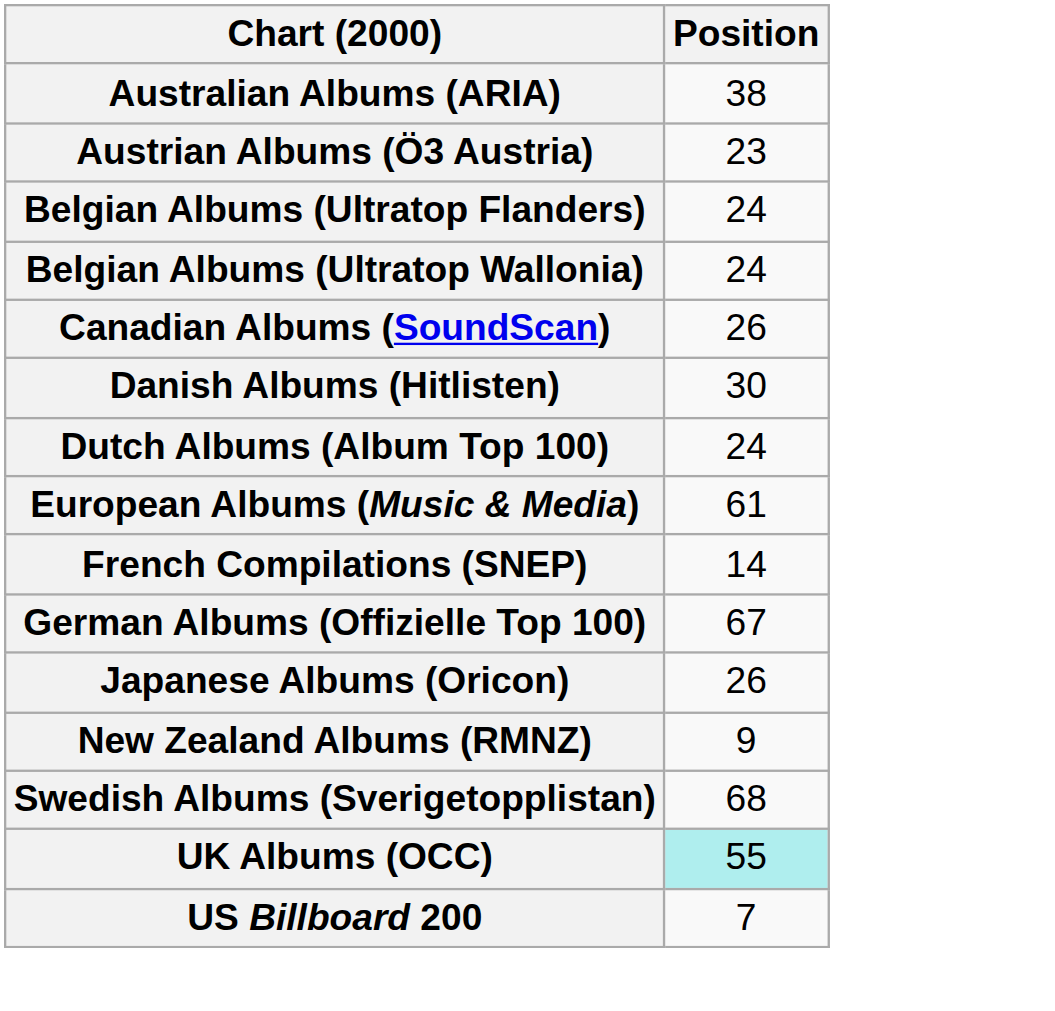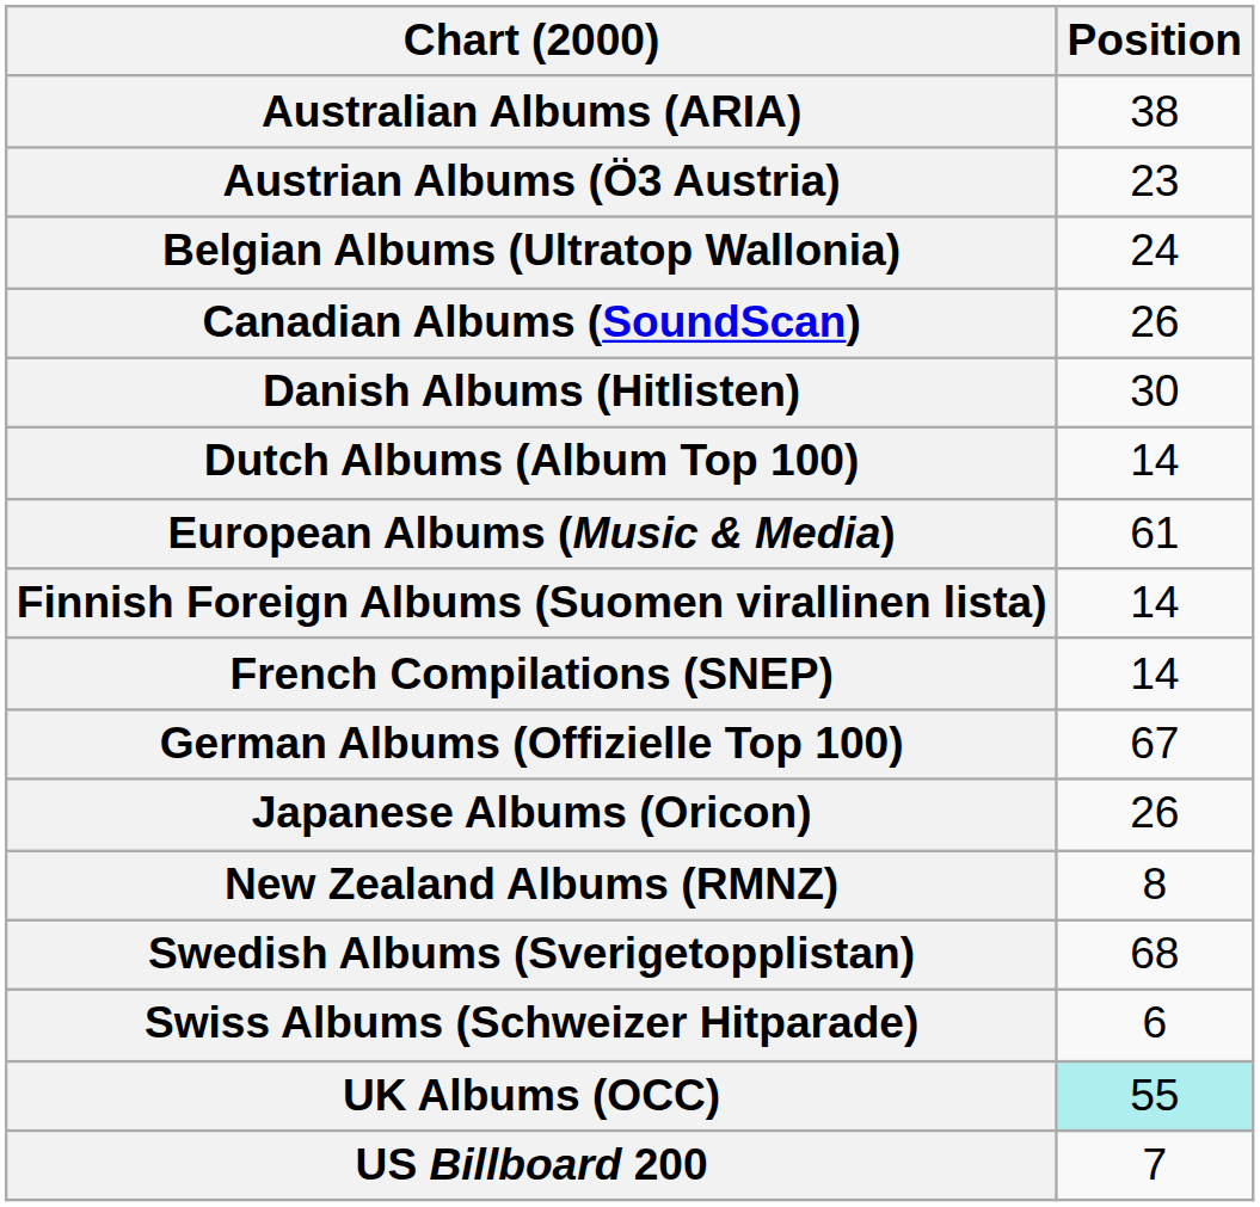 <table class="wikitable sortable plainrowheaders" style="text-align:center">
 <tr>
 <th scope="col">Chart (2000)</th>
 <th scope="col">Position</th>
 </tr>
 <tr>
 <th scope="row">Australian Albums (ARIA)</th>
 <td>38</td>
 </tr>
 <tr>
 <th scope="row">Austrian Albums (Ö3 Austria)</th>
 <td>23</td>
-</tr>
-<tr>
-<th scope="row">Belgian Albums (Ultratop Flanders)</th>
-<td>24</td>
 </tr>
 <tr>
 <th scope="row">Belgian Albums (Ultratop Wallonia)</th>
 <td>24</td>
 </tr>
 <tr>
 <th scope="row">Canadian Albums (<a href='#'>SoundScan</a>)</th>
 <td>26</td>
 </tr>
 <tr>
 <th scope="row">Danish Albums (Hitlisten)</th>
 <td>30</td>
 </tr>
 <tr>
 <th scope="row">Dutch Albums (Album Top 100)</th>
-<td>24</td>
+<td>14</td>
 </tr>
 <tr>
 <th scope="row">European Albums (<em>Music & Media</em>)</th>
 <td>61</td>
+</tr>
+<tr>
+<th scope="row">Finnish Foreign Albums (Suomen virallinen lista)</th>
+<td>14</td>
 </tr>
 <tr>
 <th scope="row">French Compilations (SNEP)</th>
 <td>14</td>
 </tr>
 <tr>
 <th scope="row">German Albums (Offizielle Top 100)</th>
 <td>67</td>
 </tr>
 <tr>
 <th scope="row">Japanese Albums (Oricon)</th>
 <td>26</td>
 </tr>
 <tr>
 <th scope="row">New Zealand Albums (RMNZ)</th>
-<td>9</td>
+<td>8</td>
 </tr>
 <tr>
 <th scope="row">Swedish Albums (Sverigetopplistan)</th>
 <td>68</td>
+</tr>
+<tr>
+<th scope="row">Swiss Albums (Schweizer Hitparade)</th>
+<td>6</td>
 </tr>
 <tr>
 <th scope="row">UK Albums (OCC)</th>
 <td style="background: paleturquoise;">55</td>
 </tr>
 <tr>
 <th scope="row">US <em>Billboard</em> 200</th>
 <td>7</td>
 </tr>
 </table>
